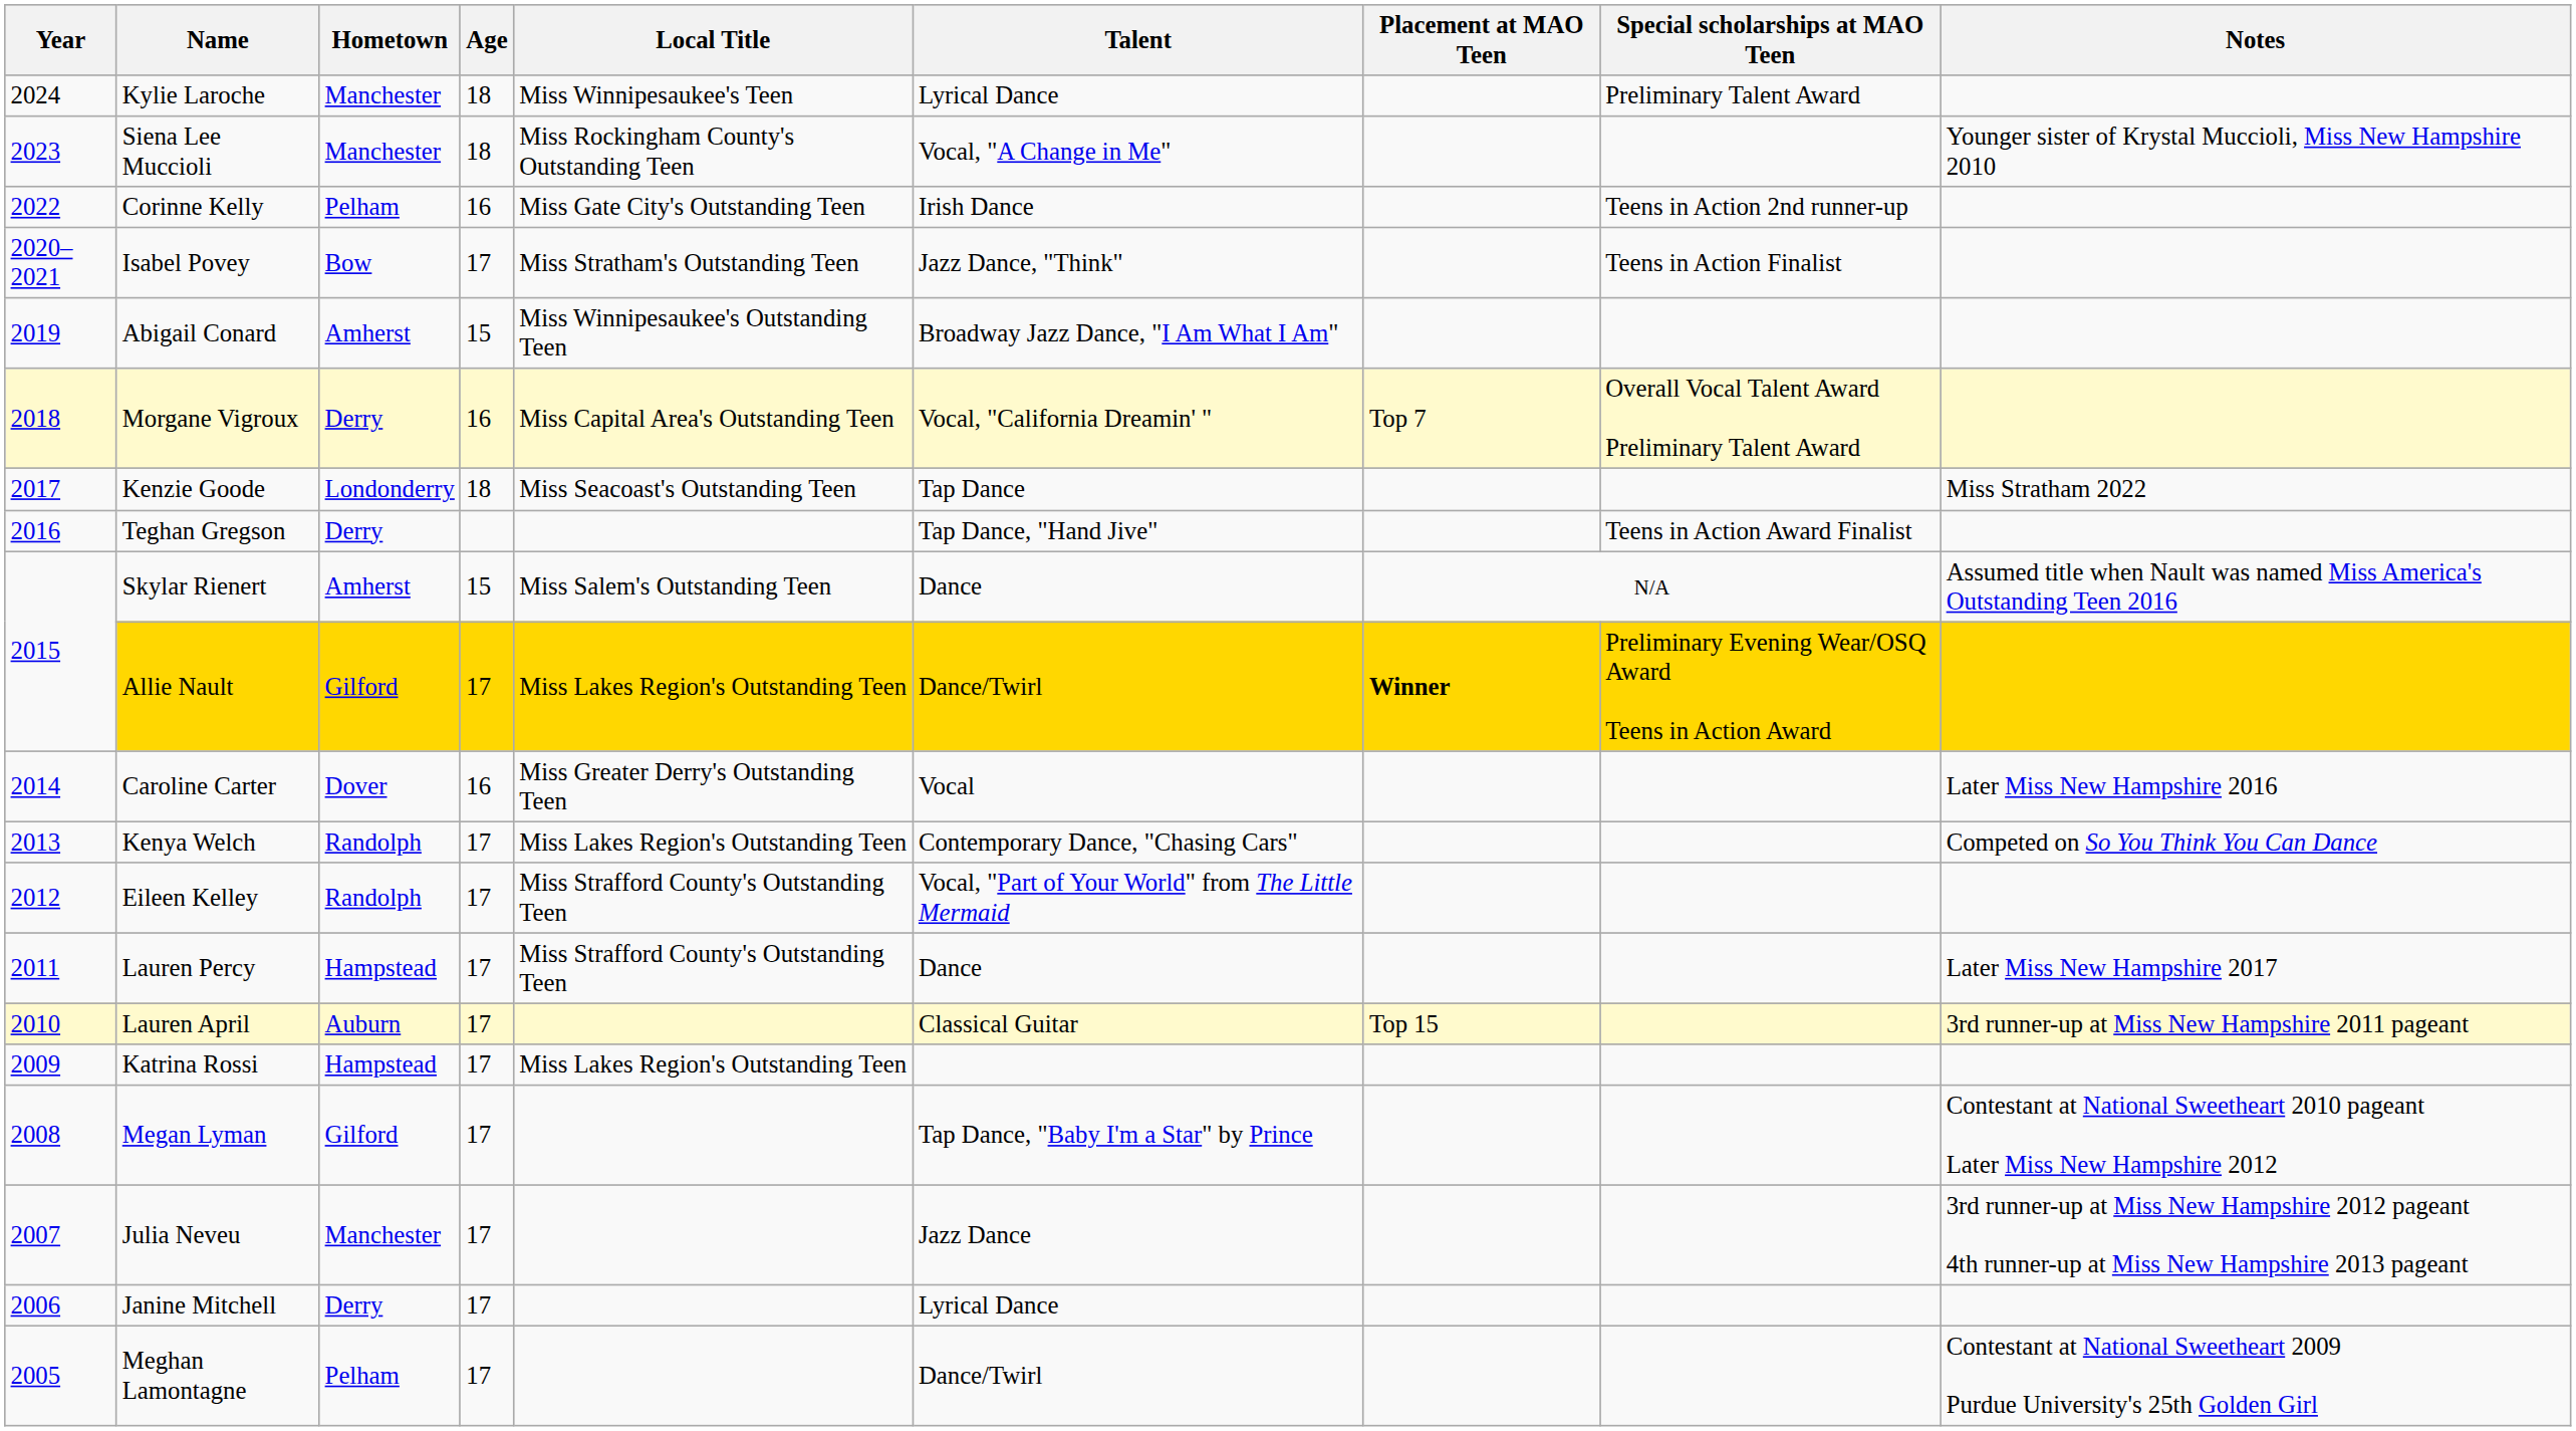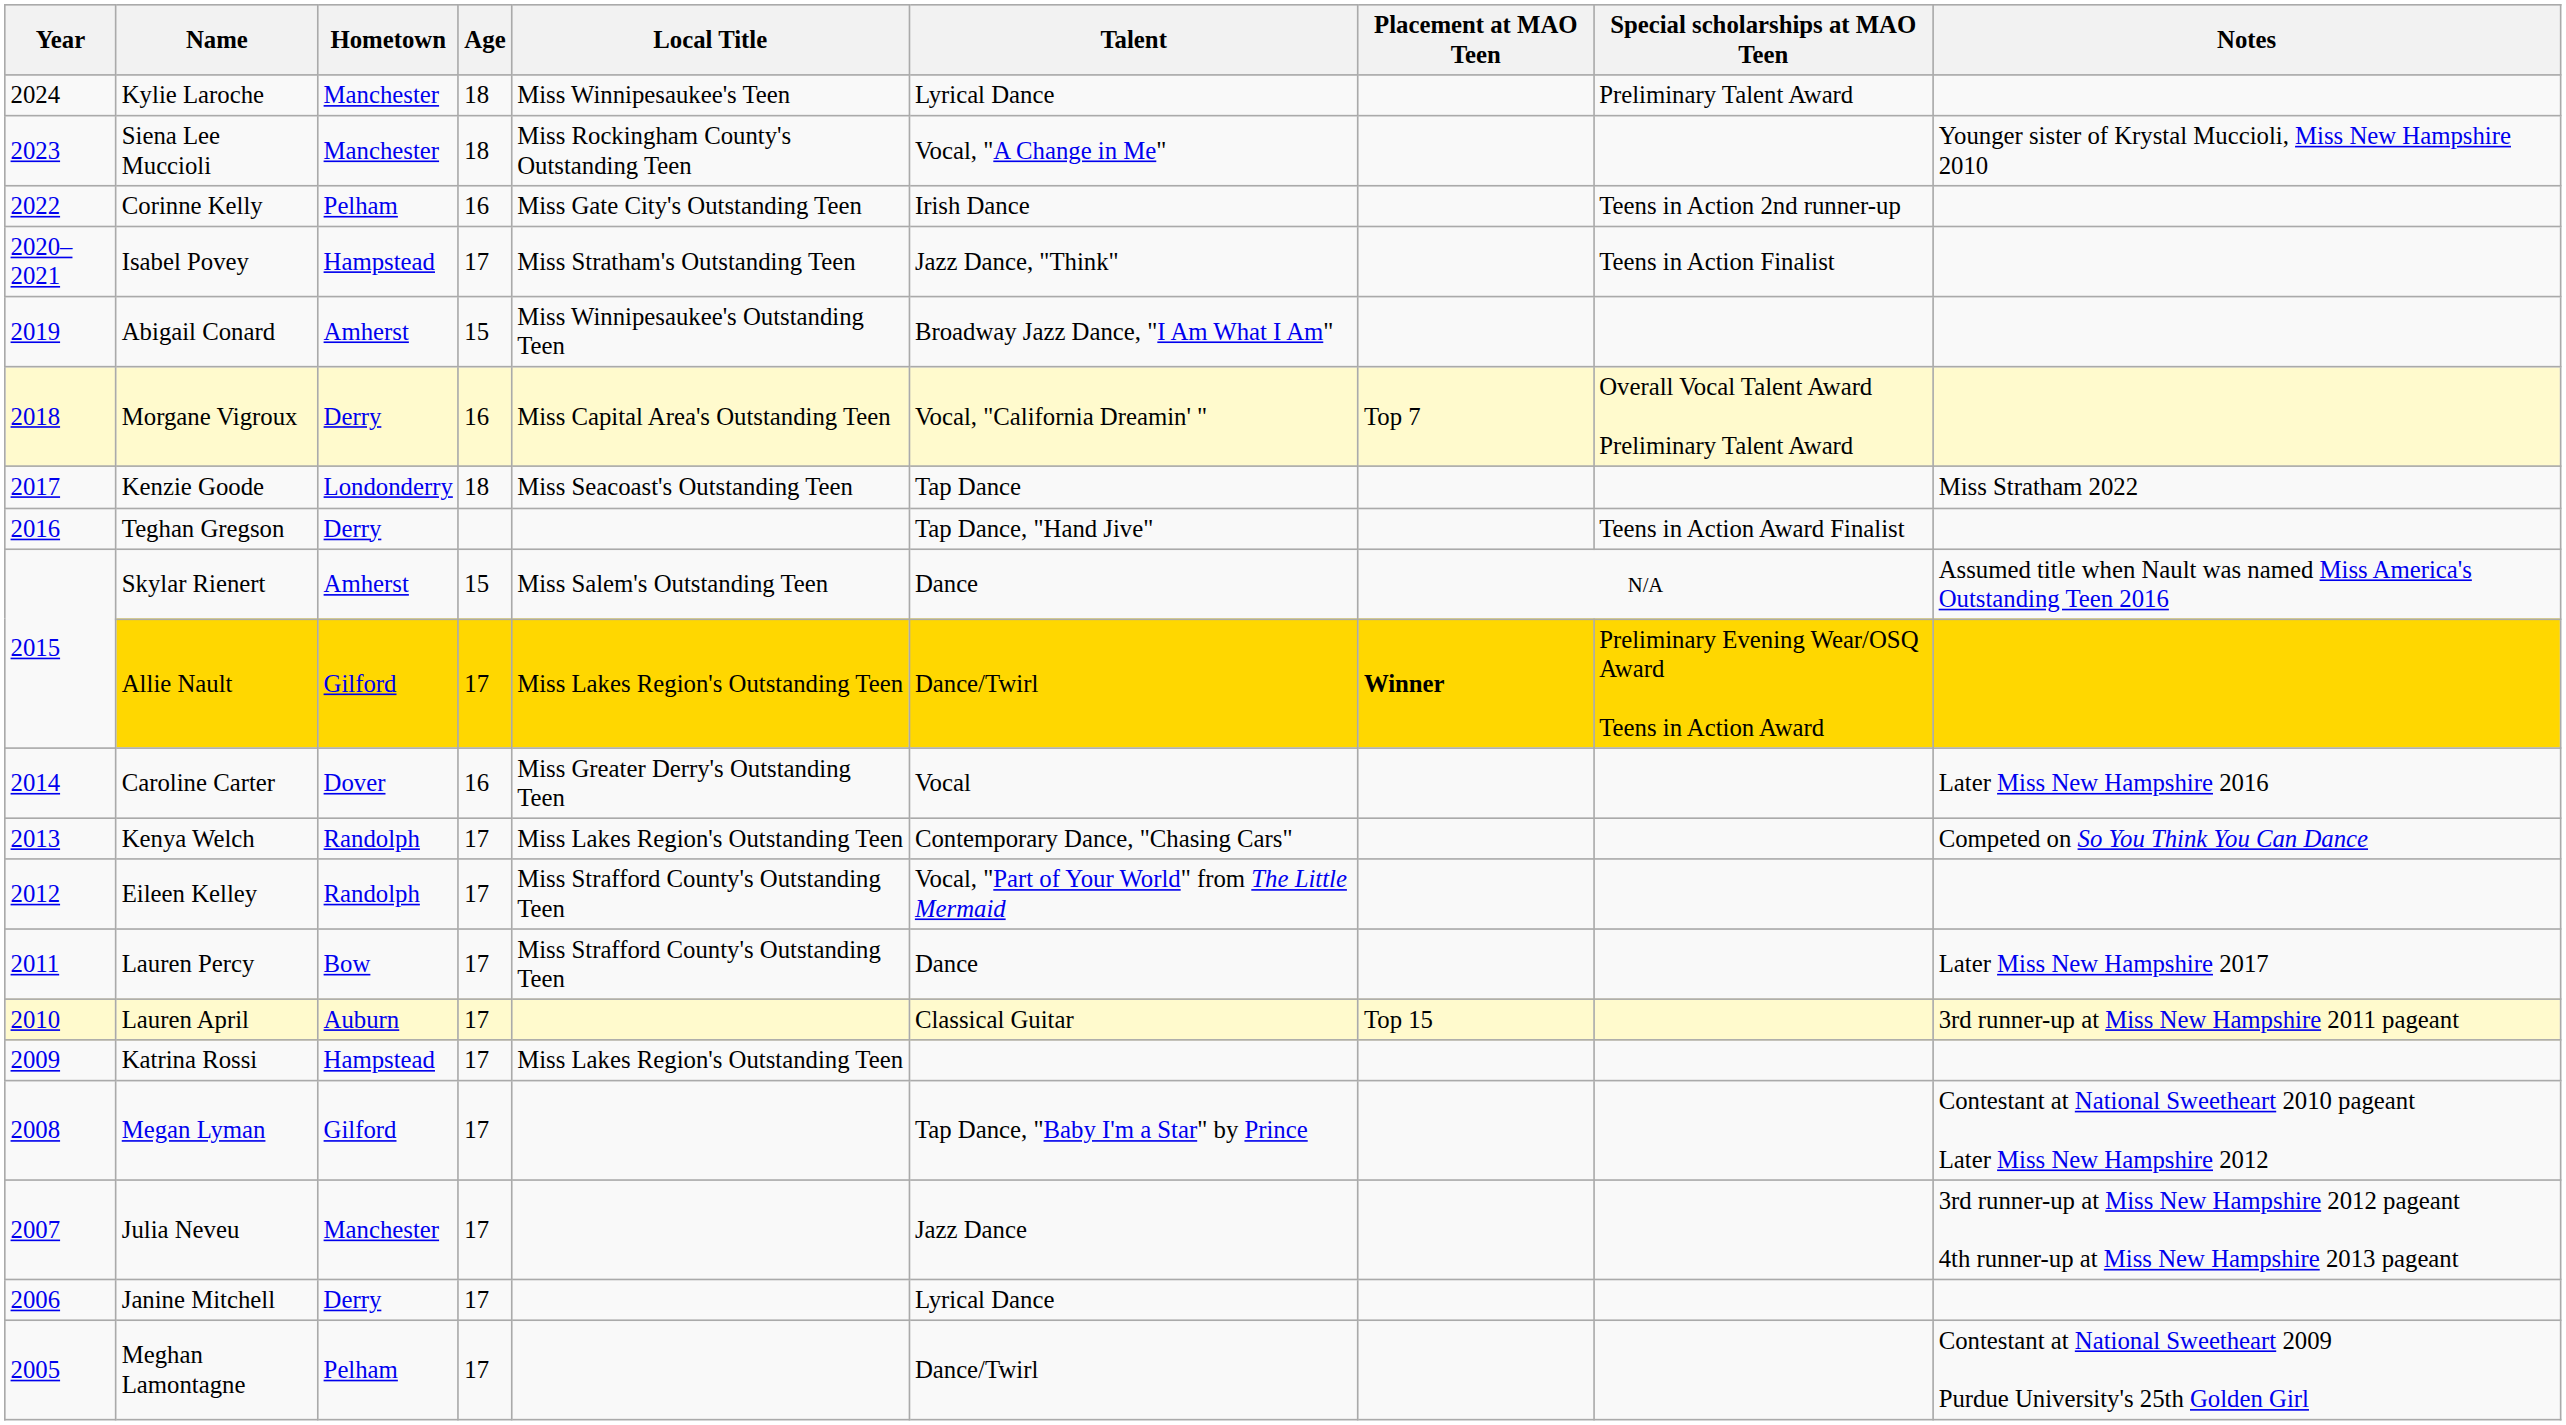 <table class="wikitable sortable" style="font-size:95%;">
 <tr>
 <th>Year</th>
 <th>Name</th>
 <th>Hometown</th>
 <th>Age</th>
 <th>Local Title</th>
 <th>Talent</th>
 <th>Placement at MAO Teen</th>
 <th>Special scholarships at MAO Teen</th>
 <th>Notes</th>
 </tr>
 <tr>
 <td>2024</td>
 <td>Kylie Laroche</td>
 <td><a href='#'>Manchester</a></td>
 <td>18</td>
 <td>Miss Winnipesaukee's Teen</td>
 <td>Lyrical Dance</td>
 <td></td>
 <td>Preliminary Talent Award</td>
 <td></td>
 </tr>
 <tr>
 <td><a href='#'>2023</a></td>
 <td>Siena Lee Muccioli</td>
 <td><a href='#'>Manchester</a></td>
 <td>18</td>
 <td>Miss Rockingham County's Outstanding Teen</td>
 <td>Vocal, "<a href='#'>A Change in Me</a>"</td>
 <td></td>
 <td></td>
 <td>Younger sister of Krystal Muccioli, <a href='#'>Miss New Hampshire</a> 2010</td>
 </tr>
 <tr>
 <td><a href='#'>2022</a></td>
 <td>Corinne Kelly</td>
 <td><a href='#'>Pelham</a></td>
 <td>16</td>
 <td>Miss Gate City's Outstanding Teen</td>
 <td>Irish Dance</td>
 <td align="center"></td>
 <td>Teens in Action 2nd runner-up</td>
 <td></td>
 </tr>
 <tr>
 <td><a href='#'>2020–2021</a></td>
 <td>Isabel Povey</td>
-<td><a href='#'>Bow</a></td>
+<td><a href='#'>Hampstead</a></td>
 <td>17</td>
 <td>Miss Stratham's Outstanding Teen</td>
 <td>Jazz Dance, "Think"</td>
 <td></td>
 <td>Teens in Action Finalist</td>
 <td></td>
 </tr>
 <tr>
 <td><a href='#'>2019</a></td>
 <td>Abigail Conard</td>
 <td><a href='#'>Amherst</a></td>
 <td>15</td>
 <td>Miss Winnipesaukee's Outstanding Teen</td>
 <td>Broadway Jazz Dance, "<a href='#'>I Am What I Am</a>"</td>
 <td></td>
 <td></td>
 <td></td>
 </tr>
 <tr style="background-color:#FFFACD;">
 <td><a href='#'>2018</a></td>
 <td>Morgane Vigroux</td>
 <td><a href='#'>Derry</a></td>
 <td>16</td>
 <td>Miss Capital Area's Outstanding Teen</td>
 <td>Vocal, "California Dreamin' "</td>
 <td>Top 7</td>
 <td>Overall Vocal Talent Award<br><br>Preliminary Talent Award</td>
 <td></td>
 </tr>
 <tr>
 <td><a href='#'>2017</a></td>
 <td>Kenzie Goode</td>
 <td><a href='#'>Londonderry</a></td>
 <td>18</td>
 <td>Miss Seacoast's Outstanding Teen</td>
 <td>Tap Dance</td>
 <td></td>
 <td></td>
 <td>Miss Stratham 2022</td>
 </tr>
 <tr>
 <td><a href='#'>2016</a></td>
 <td>Teghan Gregson</td>
 <td><a href='#'>Derry</a></td>
 <td></td>
 <td></td>
 <td>Tap Dance, "Hand Jive"</td>
 <td></td>
 <td>Teens in Action Award Finalist</td>
 <td></td>
 </tr>
 <tr>
 <td rowspan=2><a href='#'>2015</a></td>
 <td>Skylar Rienert</td>
 <td><a href='#'>Amherst</a></td>
 <td>15</td>
 <td>Miss Salem's Outstanding Teen</td>
 <td>Dance</td>
 <td colspan = 2 style="text-align: center;"><small>N/A</small></td>
 <td>Assumed title when Nault was named <a href='#'>Miss America's Outstanding Teen 2016</a></td>
 </tr>
 <tr style="background-color:gold;">
 <td>Allie Nault</td>
 <td><a href='#'>Gilford</a></td>
 <td>17</td>
 <td>Miss Lakes Region's Outstanding Teen</td>
 <td>Dance/Twirl</td>
 <td><strong>Winner</strong></td>
 <td>Preliminary Evening Wear/OSQ Award<br><br>Teens in Action Award</td>
 <td></td>
 </tr>
 <tr>
 <td><a href='#'>2014</a></td>
 <td>Caroline Carter</td>
 <td><a href='#'>Dover</a></td>
 <td>16</td>
 <td>Miss Greater Derry's Outstanding Teen</td>
 <td>Vocal</td>
 <td></td>
 <td></td>
 <td>Later <a href='#'>Miss New Hampshire</a> 2016</td>
 </tr>
 <tr>
 <td><a href='#'>2013</a></td>
 <td>Kenya Welch</td>
 <td><a href='#'>Randolph</a></td>
 <td>17</td>
 <td>Miss Lakes Region's Outstanding Teen</td>
 <td>Contemporary Dance, "Chasing Cars"</td>
 <td></td>
 <td></td>
 <td>Competed on <em><a href='#'>So You Think You Can Dance</a></em></td>
 </tr>
 <tr>
 <td><a href='#'>2012</a></td>
 <td>Eileen Kelley</td>
 <td><a href='#'>Randolph</a></td>
 <td>17</td>
 <td>Miss Strafford County's Outstanding Teen</td>
 <td>Vocal, "<a href='#'>Part of Your World</a>" from <em><a href='#'>The Little Mermaid</a></em></td>
 <td></td>
 <td></td>
 <td></td>
 </tr>
 <tr>
 <td><a href='#'>2011</a></td>
 <td>Lauren Percy</td>
-<td><a href='#'>Hampstead</a></td>
+<td><a href='#'>Bow</a></td>
 <td>17</td>
 <td>Miss Strafford County's Outstanding Teen</td>
 <td>Dance</td>
 <td></td>
 <td></td>
 <td>Later <a href='#'>Miss New Hampshire</a> 2017</td>
 </tr>
 <tr style="background-color:#FFFACD;">
 <td><a href='#'>2010</a></td>
 <td>Lauren April</td>
 <td><a href='#'>Auburn</a></td>
 <td>17</td>
 <td></td>
 <td>Classical Guitar</td>
 <td>Top 15</td>
 <td></td>
 <td>3rd runner-up at <a href='#'>Miss New Hampshire</a> 2011 pageant</td>
 </tr>
 <tr>
 <td><a href='#'>2009</a></td>
 <td>Katrina Rossi</td>
 <td><a href='#'>Hampstead</a></td>
 <td>17</td>
 <td>Miss Lakes Region's Outstanding Teen</td>
 <td></td>
 <td></td>
 <td></td>
 <td></td>
 </tr>
 <tr>
 <td><a href='#'>2008</a></td>
 <td><a href='#'>Megan Lyman</a></td>
 <td><a href='#'>Gilford</a></td>
 <td>17</td>
 <td></td>
 <td>Tap Dance, "<a href='#'>Baby I'm a Star</a>" by <a href='#'>Prince</a></td>
 <td></td>
 <td></td>
 <td>Contestant at <a href='#'>National Sweetheart</a> 2010 pageant<br><br>Later <a href='#'>Miss New Hampshire</a> 2012</td>
 </tr>
 <tr>
 <td><a href='#'>2007</a></td>
 <td>Julia Neveu</td>
 <td><a href='#'>Manchester</a></td>
 <td>17</td>
 <td></td>
 <td>Jazz Dance</td>
 <td></td>
 <td></td>
 <td>3rd runner-up at <a href='#'>Miss New Hampshire</a> 2012 pageant<br><br>4th runner-up at <a href='#'>Miss New Hampshire</a> 2013 pageant</td>
 </tr>
 <tr>
 <td><a href='#'>2006</a></td>
 <td>Janine Mitchell</td>
 <td><a href='#'>Derry</a></td>
 <td>17</td>
 <td></td>
 <td>Lyrical Dance</td>
 <td></td>
 <td></td>
 <td></td>
 </tr>
 <tr>
 <td><a href='#'>2005</a></td>
 <td>Meghan Lamontagne</td>
 <td><a href='#'>Pelham</a></td>
 <td>17</td>
 <td></td>
 <td>Dance/Twirl</td>
 <td></td>
 <td></td>
 <td>Contestant at <a href='#'>National Sweetheart</a> 2009<br><br>Purdue University's 25th <a href='#'>Golden Girl</a></td>
 </tr>
 </table>
